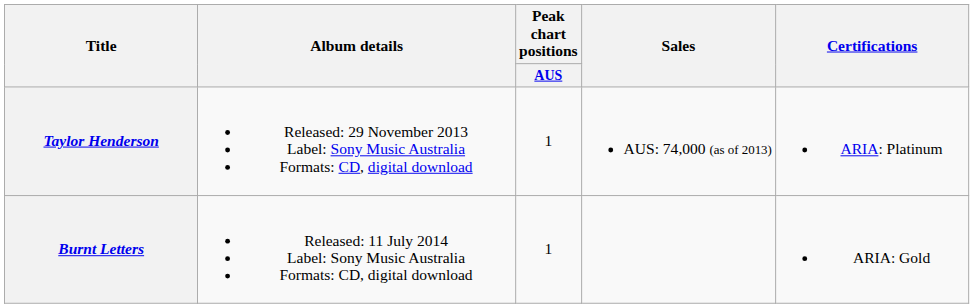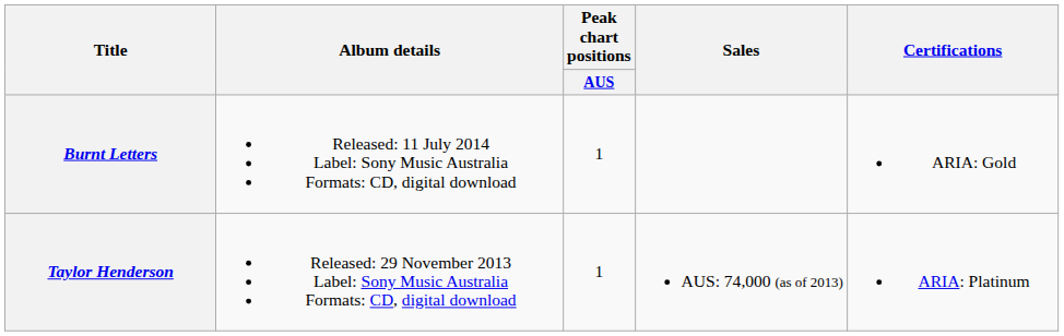 <table class="wikitable plainrowheaders" style="text-align:center;">
 <tr>
 <th scope="col" rowspan="2" style="width:12em;">Title</th>
 <th scope="col" rowspan="2" style="width:20em;">Album details</th>
 <th scope="col" colspan="1">Peak chart positions</th>
 <th scope="col" rowspan="2">Sales</th>
 <th scope="col" rowspan="2" style="width:12em;"><a href='#'>Certifications</a></th>
 </tr>
 <tr>
 <th scope="col" style="width:3em;font-size:90%;"><a href='#'>AUS</a><br></th>
 </tr>
 <tr>
+<th scope="row"><em><a href='#'>Burnt Letters</a></em></th>
+<td><br><ul><li>Released: 11 July 2014</li><li>Label: Sony Music Australia</li><li>Formats: CD, digital download</li></ul></td>
+<td>1</td>
+<td></td>
+<td><br><ul><li>ARIA: Gold</li></ul></td>
+</tr>
+<tr>
 <th scope="row"><em><a href='#'>Taylor Henderson</a></em></th>
 <td><br><ul><li>Released: 29 November 2013</li><li>Label: <a href='#'>Sony Music Australia</a></li><li>Formats: <a href='#'>CD</a>, <a href='#'>digital download</a></li></ul></td>
 <td>1</td>
 <td><br><ul><li>AUS: 74,000 <small>(as of 2013)</small></li></ul></td>
 <td><br><ul><li><a href='#'>ARIA</a>: Platinum</li></ul></td>
 </tr>
-<tr>
-<th scope="row"><em><a href='#'>Burnt Letters</a></em></th>
-<td><br><ul><li>Released: 11 July 2014</li><li>Label: Sony Music Australia</li><li>Formats: CD, digital download</li></ul></td>
-<td>1</td>
-<td></td>
-<td><br><ul><li>ARIA: Gold</li></ul></td>
-</tr>
 </table>
